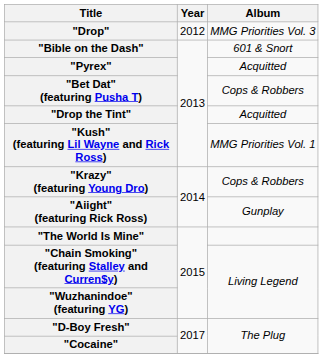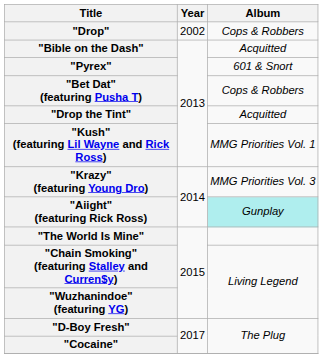 <table class="wikitable plainrowheaders" style="text-align:center;">
 <tr>
 <th scope="col" style="width:15em;">Title</th>
 <th scope="col">Year</th>
 <th scope="col">Album</th>
 </tr>
 <tr>
 <th scope="row">"Drop"</th>
-<td>2012</td>
-<td><em>MMG Priorities Vol. 3</em></td>
+<td>2002</td>
+<td><em>Cops & Robbers</em></td>
 </tr>
 <tr>
 <th scope="row">"Bible on the Dash"</th>
 <td rowspan="5">2013</td>
-<td><em>601 & Snort</em></td>
+<td><em>Acquitted</em></td>
 </tr>
 <tr>
 <th scope="row">"Pyrex"</th>
-<td><em>Acquitted</em></td>
+<td><em>601 & Snort</em></td>
 </tr>
 <tr>
 <th scope="row">"Bet Dat"<br><span>(featuring <a href='#'>Pusha T</a>)</span></th>
 <td><em>Cops & Robbers</em></td>
 </tr>
 <tr>
 <th scope="row">"Drop the Tint"</th>
 <td><em>Acquitted</em></td>
 </tr>
 <tr>
 <th scope="row">"Kush"<br><span>(featuring <a href='#'>Lil Wayne</a> and <a href='#'>Rick Ross</a>)</span></th>
 <td><em>MMG Priorities Vol. 1</em></td>
 </tr>
 <tr>
 <th scope="row">"Krazy"<br><span>(featuring <a href='#'>Young Dro</a>)</span></th>
 <td rowspan="2">2014</td>
-<td><em>Cops & Robbers</em></td>
+<td><em>MMG Priorities Vol. 3</em></td>
 </tr>
 <tr>
 <th scope="row">"Aiight"<br><span>(featuring Rick Ross)</span></th>
-<td><em>Gunplay</em></td>
+<td style="background: paleturquoise;"><em>Gunplay</em></td>
 </tr>
 <tr>
 <th scope="row">"The World Is Mine"</th>
 <td rowspan="3">2015</td>
 <td></td>
 </tr>
 <tr>
 <th scope="row">"Chain Smoking"<br><span>(featuring <a href='#'>Stalley</a> and <a href='#'>Curren$y</a>)</span></th>
 <td rowspan="2"><em>Living Legend</em></td>
 </tr>
 <tr>
 <th scope="row">"Wuzhanindoe"<br><span>(featuring <a href='#'>YG</a>)</span></th>
 </tr>
 <tr>
 <th scope="row">"D-Boy Fresh"</th>
 <td rowspan="2">2017</td>
 <td rowspan="2"><em>The Plug</em></td>
 </tr>
 <tr>
 <th scope="row">"Cocaine"</th>
 </tr>
 <tr>
 </tr>
 </table>
